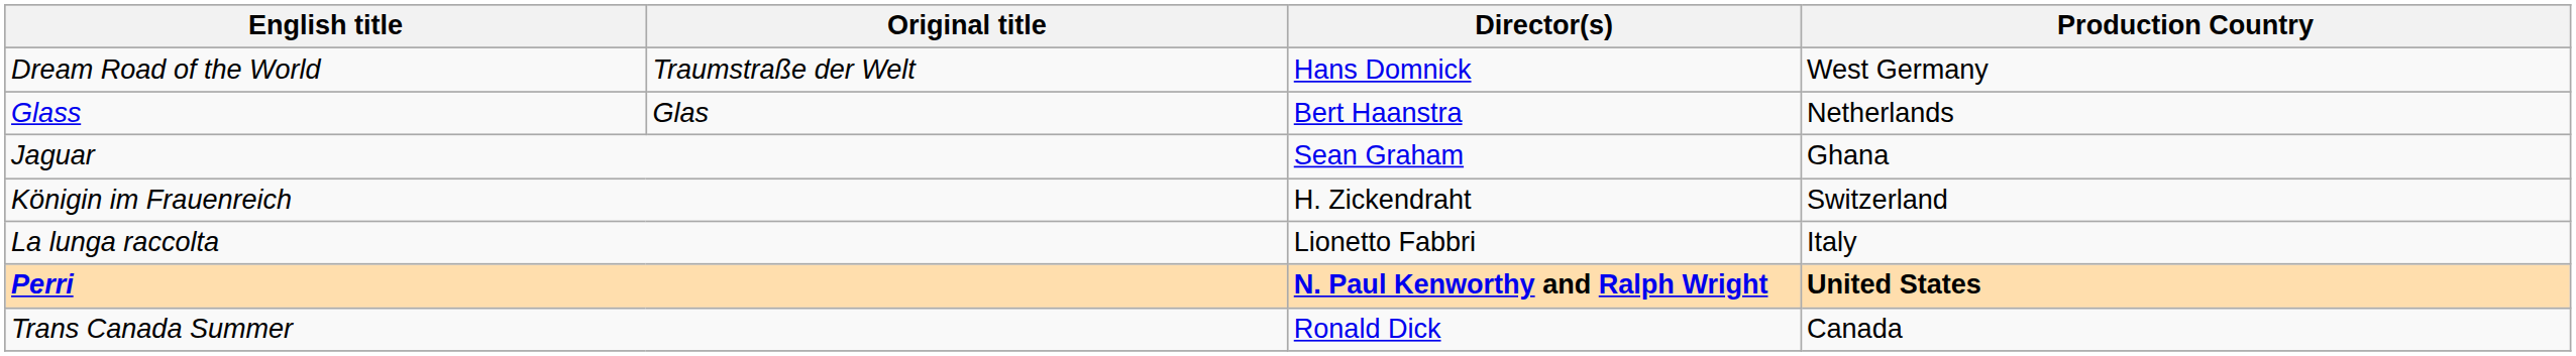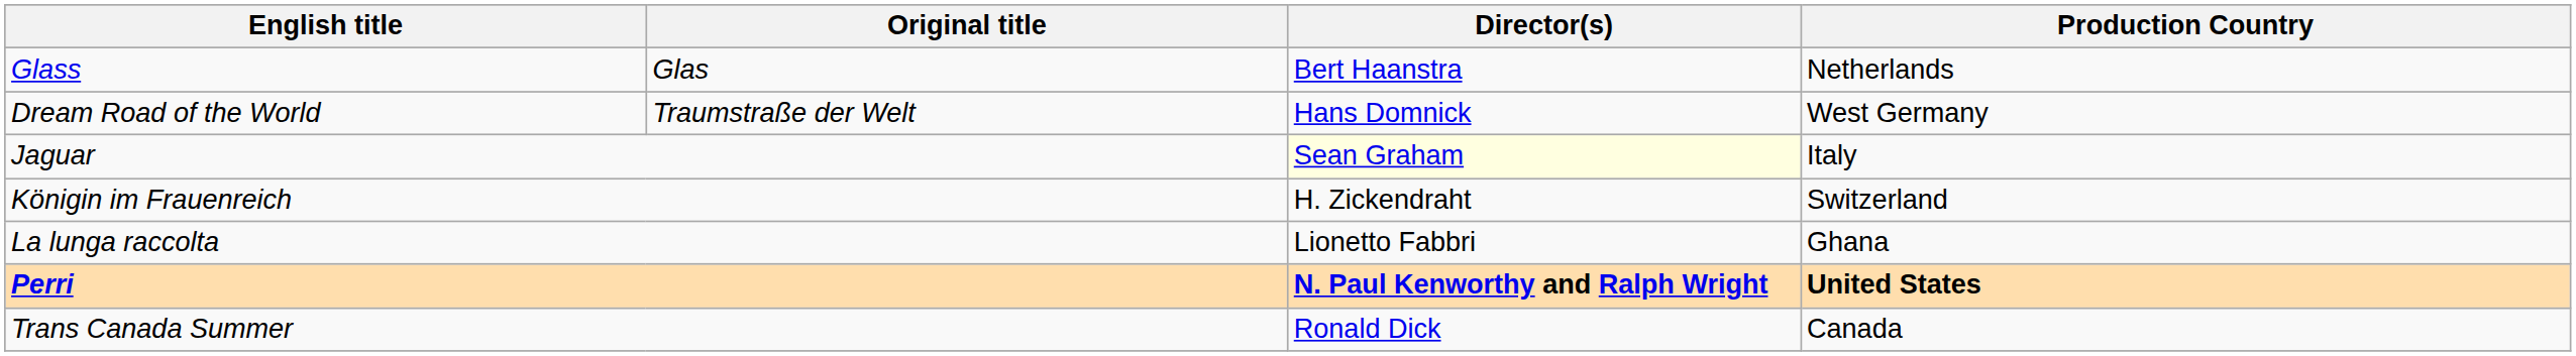 <table class="wikitable" width="95%" cellpadding="5">
 <tr>
 <th width="25%">English title</th>
 <th width="25%">Original title</th>
 <th width="20%">Director(s)</th>
 <th width="30%">Production Country</th>
 </tr>
 <tr>
+<td><a href='#'><em>Glass</em></a></td>
+<td><em>Glas</em></td>
+<td><a href='#'>Bert Haanstra</a></td>
+<td>Netherlands</td>
+</tr>
+<tr>
 <td><em>Dream Road of the World</em></td>
 <td><em>Traumstraße der Welt</em></td>
 <td><a href='#'>Hans Domnick</a></td>
 <td>West Germany</td>
 </tr>
 <tr>
-<td><a href='#'><em>Glass</em></a></td>
-<td><em>Glas</em></td>
-<td><a href='#'>Bert Haanstra</a></td>
-<td>Netherlands</td>
-</tr>
-<tr>
 <td colspan="2"><em>Jaguar</em></td>
-<td><a href='#'>Sean Graham</a></td>
-<td>Ghana</td>
+<td style="background: lightyellow;"><a href='#'>Sean Graham</a></td>
+<td>Italy</td>
 </tr>
 <tr>
 <td colspan="2"><em>Königin im Frauenreich</em></td>
 <td>H. Zickendraht</td>
 <td>Switzerland</td>
 </tr>
 <tr>
 <td colspan="2"><em>La lunga raccolta</em></td>
 <td>Lionetto Fabbri</td>
-<td>Italy</td>
+<td>Ghana</td>
 </tr>
 <tr style="background:#FFDEAD;">
 <td colspan="2"><em><a href='#'><strong>Perri</strong></a></em></td>
 <td><strong><a href='#'>N. Paul Kenworthy</a> and <a href='#'>Ralph Wright</a></strong></td>
 <td><strong>United States</strong></td>
 </tr>
 <tr>
 <td colspan="2"><em>Trans Canada Summer</em></td>
 <td><a href='#'>Ronald Dick</a></td>
 <td>Canada</td>
 </tr>
 </table>
